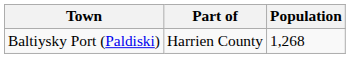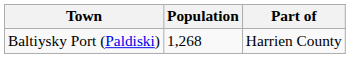 <table class="wikitable sortable">
 <tr>
 <th>Town</th>
+<th>Population</th>
 <th>Part of</th>
-<th>Population</th>
 </tr>
 <tr>
 <td>Baltiysky Port (<a href='#'>Paldiski</a>)</td>
+<td>1,268</td>
 <td>Harrien County</td>
-<td>1,268</td>
 </tr>
 </table>
